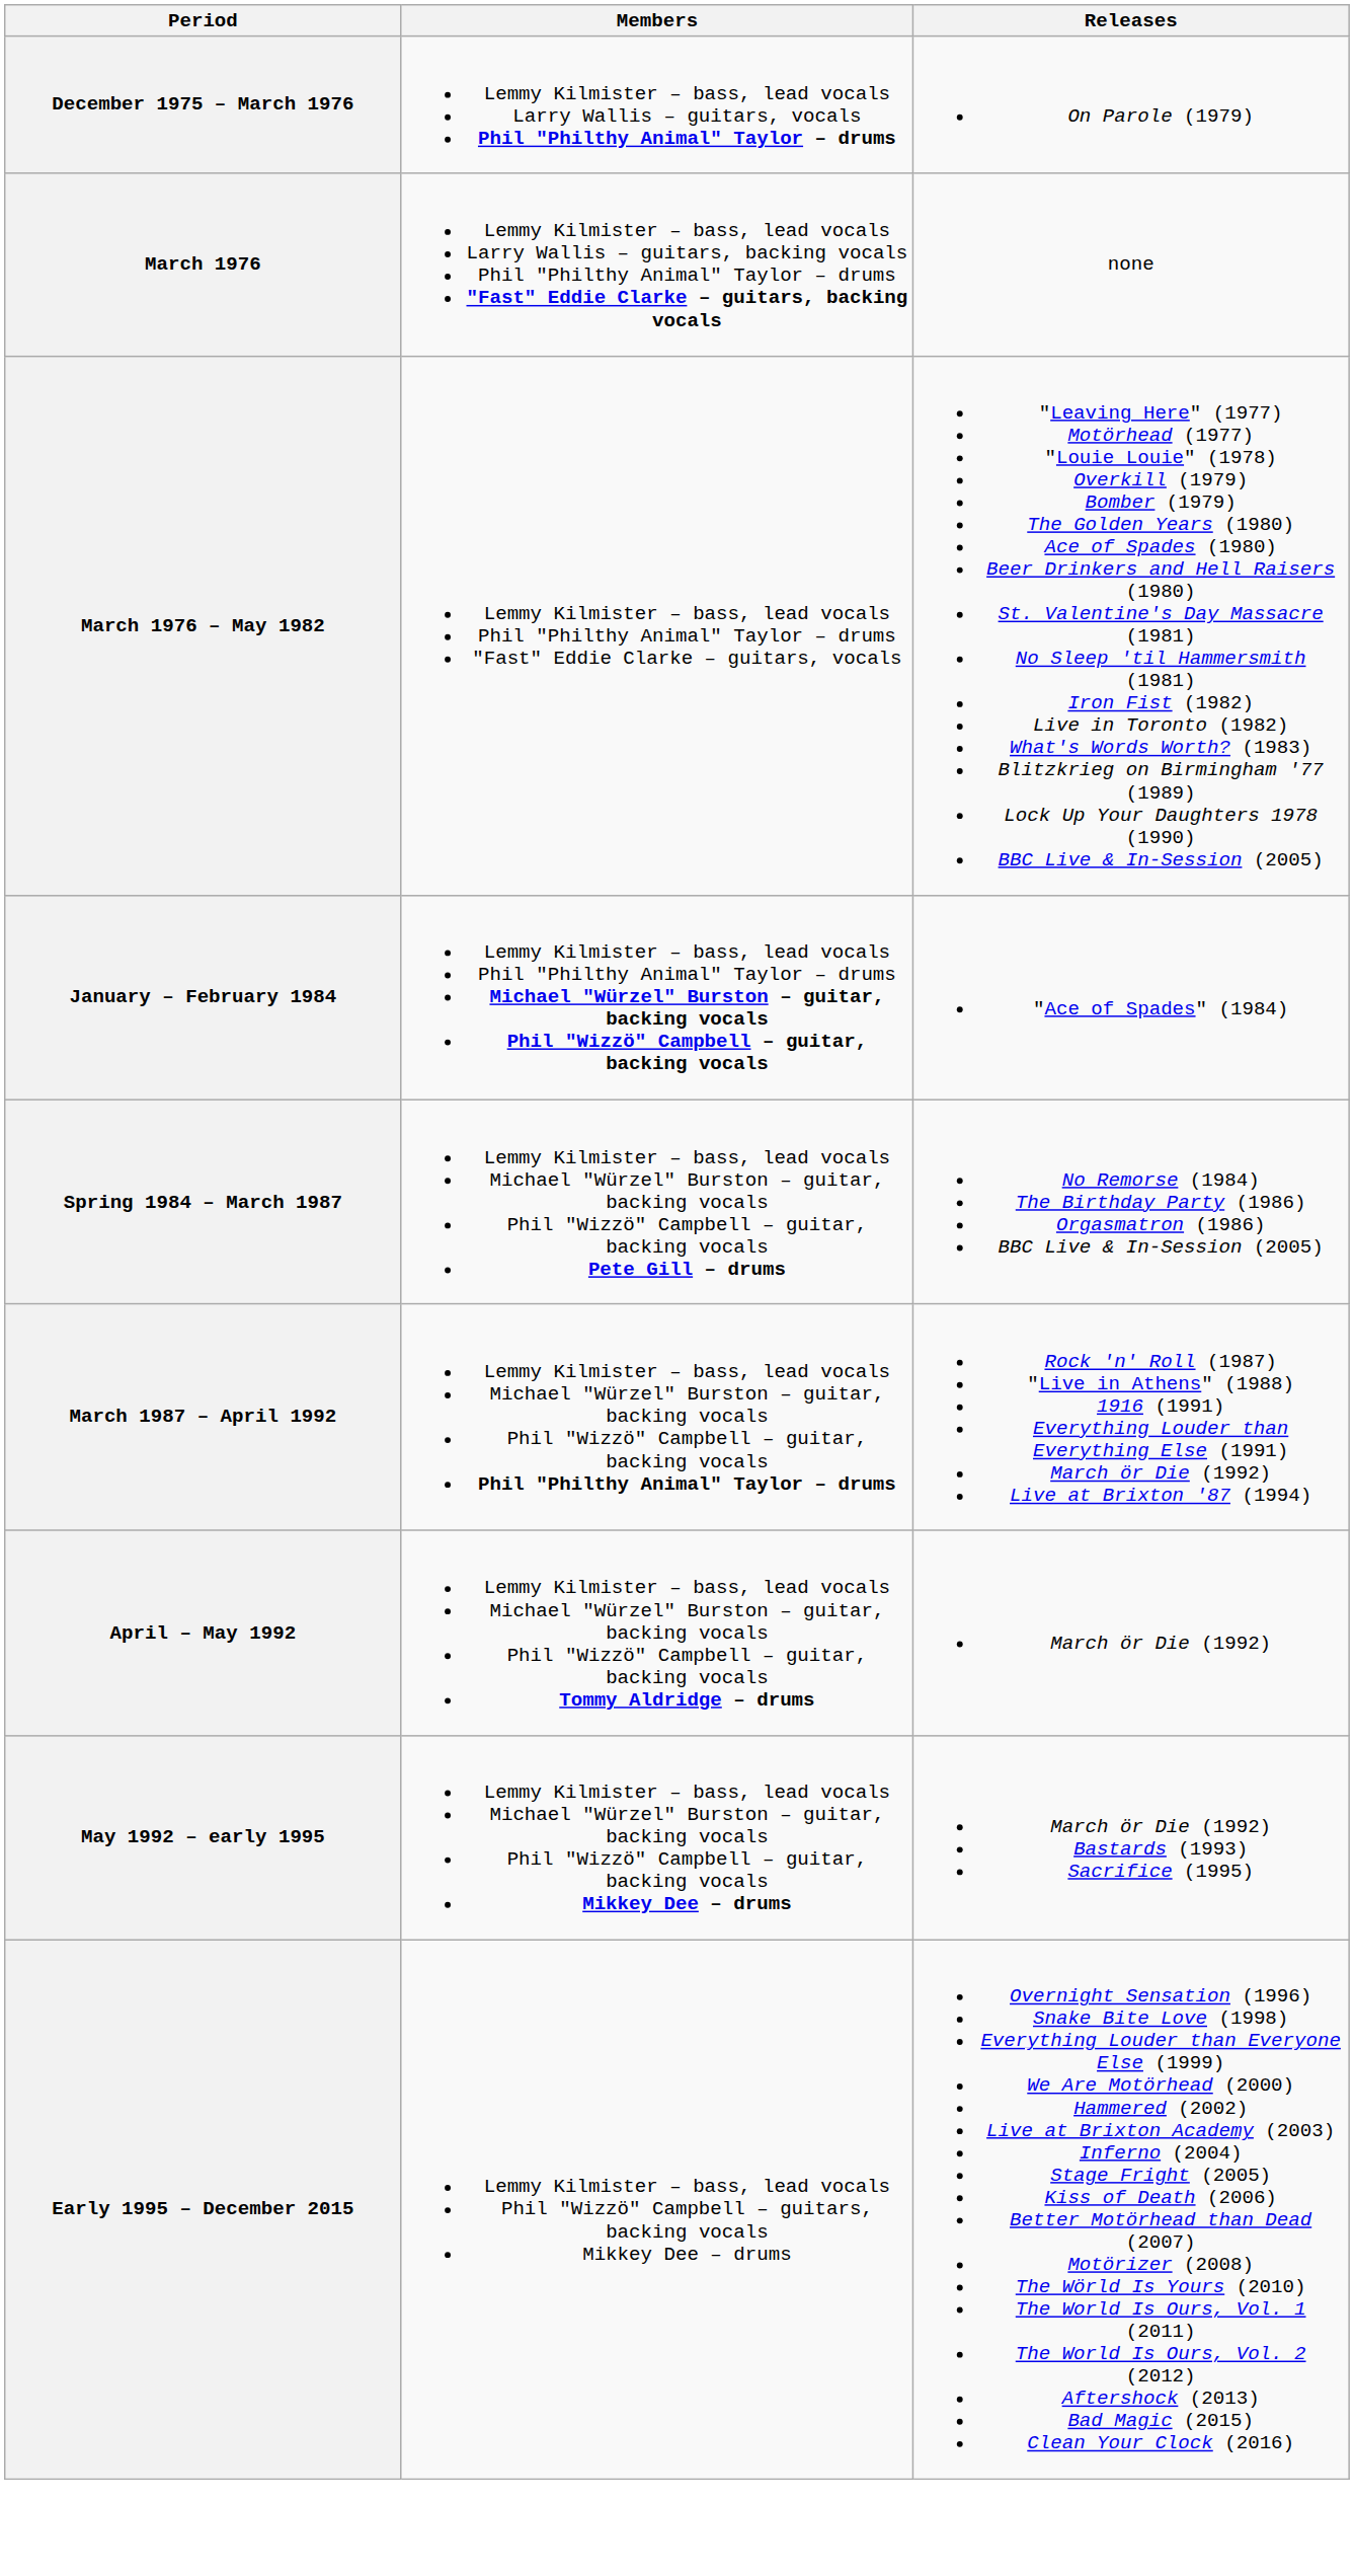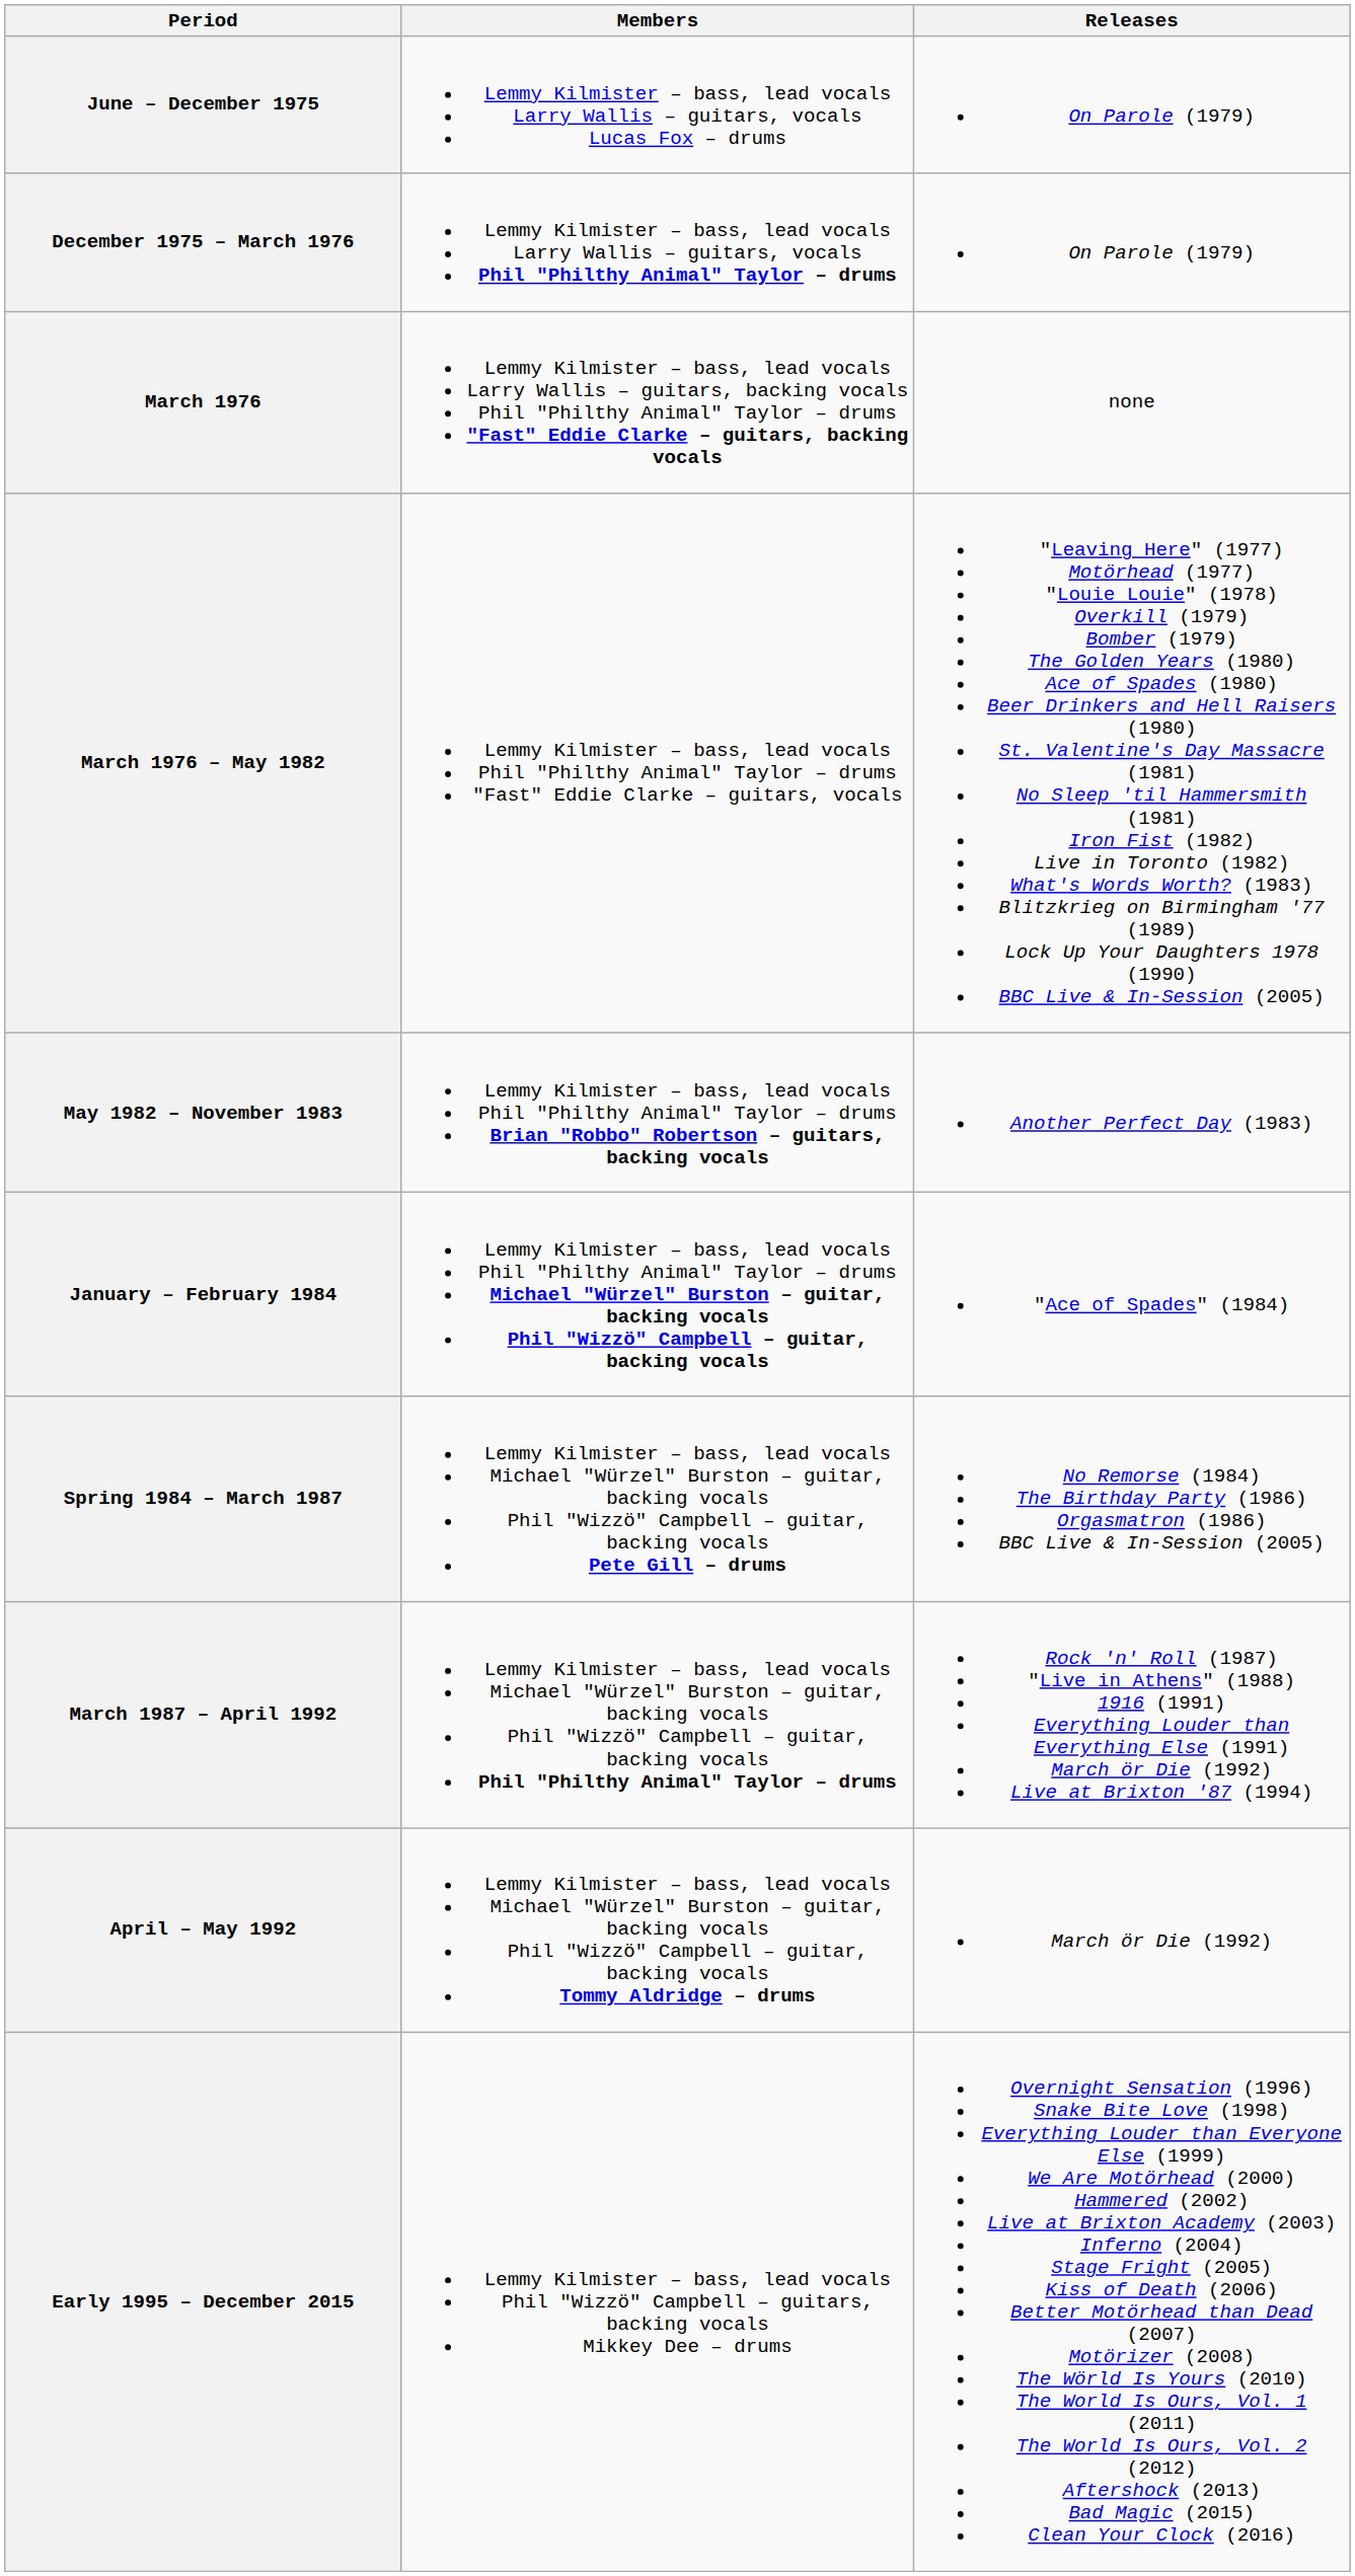 <table class="wikitable plainrowheaders" style="text-align:center;">
 <tr>
 <th scope="col" style="width:20em;">Period</th>
 <th scope="col" style="width:26em;">Members</th>
 <th scope="col" style="width:22em;">Releases</th>
+</tr>
+<tr>
+<th scope="col">June – December 1975</th>
+<td><br><ul><li><a href='#'>Lemmy Kilmister</a> – bass, lead vocals</li><li><a href='#'>Larry Wallis</a> – guitars, vocals</li><li><a href='#'>Lucas Fox</a> – drums</li></ul></td>
+<td><br><ul><li><em><a href='#'>On Parole</a></em> (1979) </li></ul></td>
 </tr>
 <tr>
 <th scope="col">December 1975 – March 1976</th>
 <td><br><ul><li>Lemmy Kilmister – bass, lead vocals</li><li>Larry Wallis – guitars, vocals</li><li><strong><a href='#'>Phil "Philthy Animal" Taylor</a> – drums</strong></li></ul></td>
 <td><br><ul><li><em>On Parole</em> (1979) </li></ul></td>
 </tr>
 <tr>
 <th>March 1976</th>
 <td><br><ul><li>Lemmy Kilmister – bass, lead vocals</li><li>Larry Wallis – guitars, backing vocals</li><li>Phil "Philthy Animal" Taylor – drums</li><li><strong><a href='#'>"Fast" Eddie Clarke</a> – guitars, backing vocals</strong></li></ul></td>
 <td>none </td>
 </tr>
 <tr>
 <th scope="col">March 1976 – May 1982</th>
 <td><br><ul><li>Lemmy Kilmister – bass, lead vocals</li><li>Phil "Philthy Animal" Taylor – drums</li><li>"Fast" Eddie Clarke – guitars, vocals</li></ul></td>
 <td><br><ul><li>"<a href='#'>Leaving Here</a>" (1977)</li><li><em><a href='#'>Motörhead</a></em> (1977)</li><li>"<a href='#'>Louie Louie</a>" (1978)</li><li><em><a href='#'>Overkill</a></em> (1979)</li><li><em><a href='#'>Bomber</a></em> (1979)</li><li><em><a href='#'>The Golden Years</a></em> (1980)</li><li><em><a href='#'>Ace of Spades</a></em> (1980)</li><li><em><a href='#'>Beer Drinkers and Hell Raisers</a></em> (1980)</li><li><em><a href='#'>St. Valentine's Day Massacre</a></em> (1981)</li><li><em><a href='#'>No Sleep 'til Hammersmith</a></em> (1981)</li><li><em><a href='#'>Iron Fist</a></em> (1982)</li><li><em>Live in Toronto</em> (1982)</li><li><em><a href='#'>What's Words Worth?</a></em> (1983)</li><li><em>Blitzkrieg on Birmingham '77</em> (1989)</li><li><em>Lock Up Your Daughters 1978</em> (1990)</li><li><em><a href='#'>BBC Live & In-Session</a></em> (2005)</li></ul></td>
+</tr>
+<tr>
+<th scope="col">May 1982 – November 1983</th>
+<td><br><ul><li>Lemmy Kilmister – bass, lead vocals</li><li>Phil "Philthy Animal" Taylor – drums</li><li><strong><a href='#'>Brian "Robbo" Robertson</a> – guitars, backing vocals</strong></li></ul></td>
+<td><br><ul><li><em><a href='#'>Another Perfect Day</a></em> (1983)</li></ul></td>
 </tr>
 <tr>
 <th scope="col">January – February 1984</th>
 <td><br><ul><li>Lemmy Kilmister – bass, lead vocals</li><li>Phil "Philthy Animal" Taylor – drums</li><li><strong><a href='#'>Michael "Würzel" Burston</a> – guitar, backing vocals</strong></li><li><strong><a href='#'>Phil "Wizzö" Campbell</a> – guitar, backing vocals</strong></li></ul></td>
 <td><br><ul><li>"<a href='#'>Ace of Spades</a>"  (1984)</li></ul></td>
 </tr>
 <tr>
 <th scope="col">Spring 1984 – March 1987</th>
 <td><br><ul><li>Lemmy Kilmister – bass, lead vocals</li><li>Michael "Würzel" Burston – guitar, backing vocals</li><li>Phil "Wizzö" Campbell – guitar, backing vocals</li><li><strong><a href='#'>Pete Gill</a> – drums</strong></li></ul></td>
 <td><br><ul><li><em><a href='#'>No Remorse</a></em> (1984) </li><li><em><a href='#'>The Birthday Party</a></em> (1986)</li><li><em><a href='#'>Orgasmatron</a></em> (1986)</li><li><em>BBC Live & In-Session</em> (2005) </li></ul></td>
 </tr>
 <tr>
 <th scope="col">March 1987 – April 1992</th>
 <td><br><ul><li>Lemmy Kilmister – bass, lead vocals</li><li>Michael "Würzel" Burston – guitar, backing vocals</li><li>Phil "Wizzö" Campbell – guitar, backing vocals</li><li><strong>Phil "Philthy Animal" Taylor – drums</strong></li></ul></td>
 <td><br><ul><li><em><a href='#'>Rock 'n' Roll</a></em> (1987)</li><li>"<a href='#'>Live in Athens</a>" (1988)</li><li><em><a href='#'>1916</a></em> (1991)</li><li><em><a href='#'>Everything Louder than Everything Else</a></em> (1991)</li><li><em><a href='#'>March ör Die</a></em> (1992) </li><li><em><a href='#'>Live at Brixton '87</a></em> (1994)</li></ul></td>
 </tr>
 <tr>
 <th scope="col">April – May 1992</th>
 <td><br><ul><li>Lemmy Kilmister – bass, lead vocals</li><li>Michael "Würzel" Burston – guitar, backing vocals</li><li>Phil "Wizzö" Campbell – guitar, backing vocals</li><li><strong><a href='#'>Tommy Aldridge</a> – drums </strong></li></ul></td>
 <td><br><ul><li><em>March ör Die</em> (1992) </li></ul></td>
 </tr>
 <tr>
-<th scope="col">May 1992 – early 1995</th>
-<td><br><ul><li>Lemmy Kilmister – bass, lead vocals</li><li>Michael "Würzel" Burston – guitar, backing vocals</li><li>Phil "Wizzö" Campbell – guitar, backing vocals</li><li><strong><a href='#'>Mikkey Dee</a> – drums</strong></li></ul></td>
-<td><br><ul><li><em>March ör Die</em> (1992) </li><li><em><a href='#'>Bastards</a></em> (1993)</li><li><em><a href='#'>Sacrifice</a></em> (1995)</li></ul></td>
-</tr>
-<tr>
 <th scope="col">Early 1995 – December 2015</th>
 <td><br><ul><li>Lemmy Kilmister – bass, lead vocals</li><li>Phil "Wizzö" Campbell – guitars, backing vocals</li><li>Mikkey Dee – drums</li></ul></td>
 <td><br><ul><li><em><a href='#'>Overnight Sensation</a></em> (1996)</li><li><em><a href='#'>Snake Bite Love</a></em> (1998)</li><li><em><a href='#'>Everything Louder than Everyone Else</a></em> (1999)</li><li><em><a href='#'>We Are Motörhead</a></em> (2000)</li><li><em><a href='#'>Hammered</a></em> (2002)</li><li><em><a href='#'>Live at Brixton Academy</a></em> (2003)</li><li><em><a href='#'>Inferno</a></em> (2004)</li><li><em><a href='#'>Stage Fright</a></em> (2005)</li><li><em><a href='#'>Kiss of Death</a></em> (2006)</li><li><em><a href='#'>Better Motörhead than Dead</a></em> (2007)</li><li><em><a href='#'>Motörizer</a></em> (2008)</li><li><em><a href='#'>The Wörld Is Yours</a></em> (2010)</li><li><em><a href='#'>The World Is Ours, Vol. 1</a></em> (2011)</li><li><em><a href='#'>The World Is Ours, Vol. 2</a></em> (2012)</li><li><em><a href='#'>Aftershock</a></em> (2013)</li><li><em><a href='#'>Bad Magic</a></em> (2015)</li><li><em><a href='#'>Clean Your Clock</a></em> (2016)</li></ul></td>
 </tr>
 </table>
